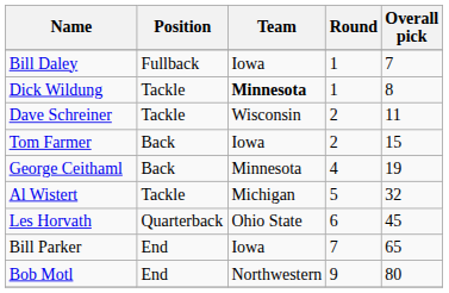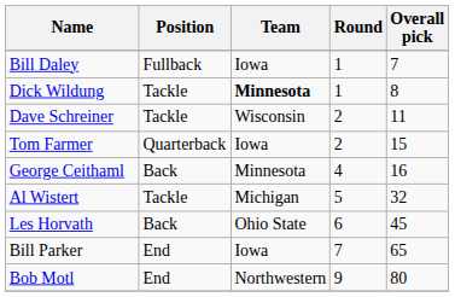 <table class="sortable wikitable">
 <tr>
 <th width="120">Name</th>
 <th width="80">Position</th>
 <th width="80">Team</th>
 <th width="25">Round</th>
 <th width="25">Overall pick</th>
 </tr>
 <tr align="left" bgcolor="">
 </tr>
 <tr>
 <td><a href='#'>Bill Daley</a></td>
 <td>Fullback</td>
 <td>Iowa</td>
 <td>1</td>
 <td>7</td>
 </tr>
 <tr>
 <td><a href='#'>Dick Wildung</a></td>
 <td>Tackle</td>
 <td><strong>Minnesota</strong></td>
 <td>1</td>
 <td>8</td>
 </tr>
 <tr>
 <td><a href='#'>Dave Schreiner</a></td>
 <td>Tackle</td>
 <td>Wisconsin</td>
 <td>2</td>
 <td>11</td>
 </tr>
 <tr>
 <td><a href='#'>Tom Farmer</a></td>
-<td>Back</td>
+<td>Quarterback</td>
 <td>Iowa</td>
 <td>2</td>
 <td>15</td>
 </tr>
 <tr>
 <td><a href='#'>George Ceithaml</a></td>
 <td>Back</td>
 <td>Minnesota</td>
 <td>4</td>
-<td>19</td>
+<td>16</td>
 </tr>
 <tr>
 <td><a href='#'>Al Wistert</a></td>
 <td>Tackle</td>
 <td>Michigan</td>
 <td>5</td>
 <td>32</td>
 </tr>
 <tr>
 <td><a href='#'>Les Horvath</a></td>
-<td>Quarterback</td>
+<td>Back</td>
 <td>Ohio State</td>
 <td>6</td>
 <td>45</td>
 </tr>
 <tr>
 <td>Bill Parker</td>
 <td>End</td>
 <td>Iowa</td>
 <td>7</td>
 <td>65</td>
 </tr>
 <tr>
 <td><a href='#'>Bob Motl</a></td>
 <td>End</td>
 <td>Northwestern</td>
 <td>9</td>
 <td>80</td>
 </tr>
 <tr>
 </tr>
 </table>
